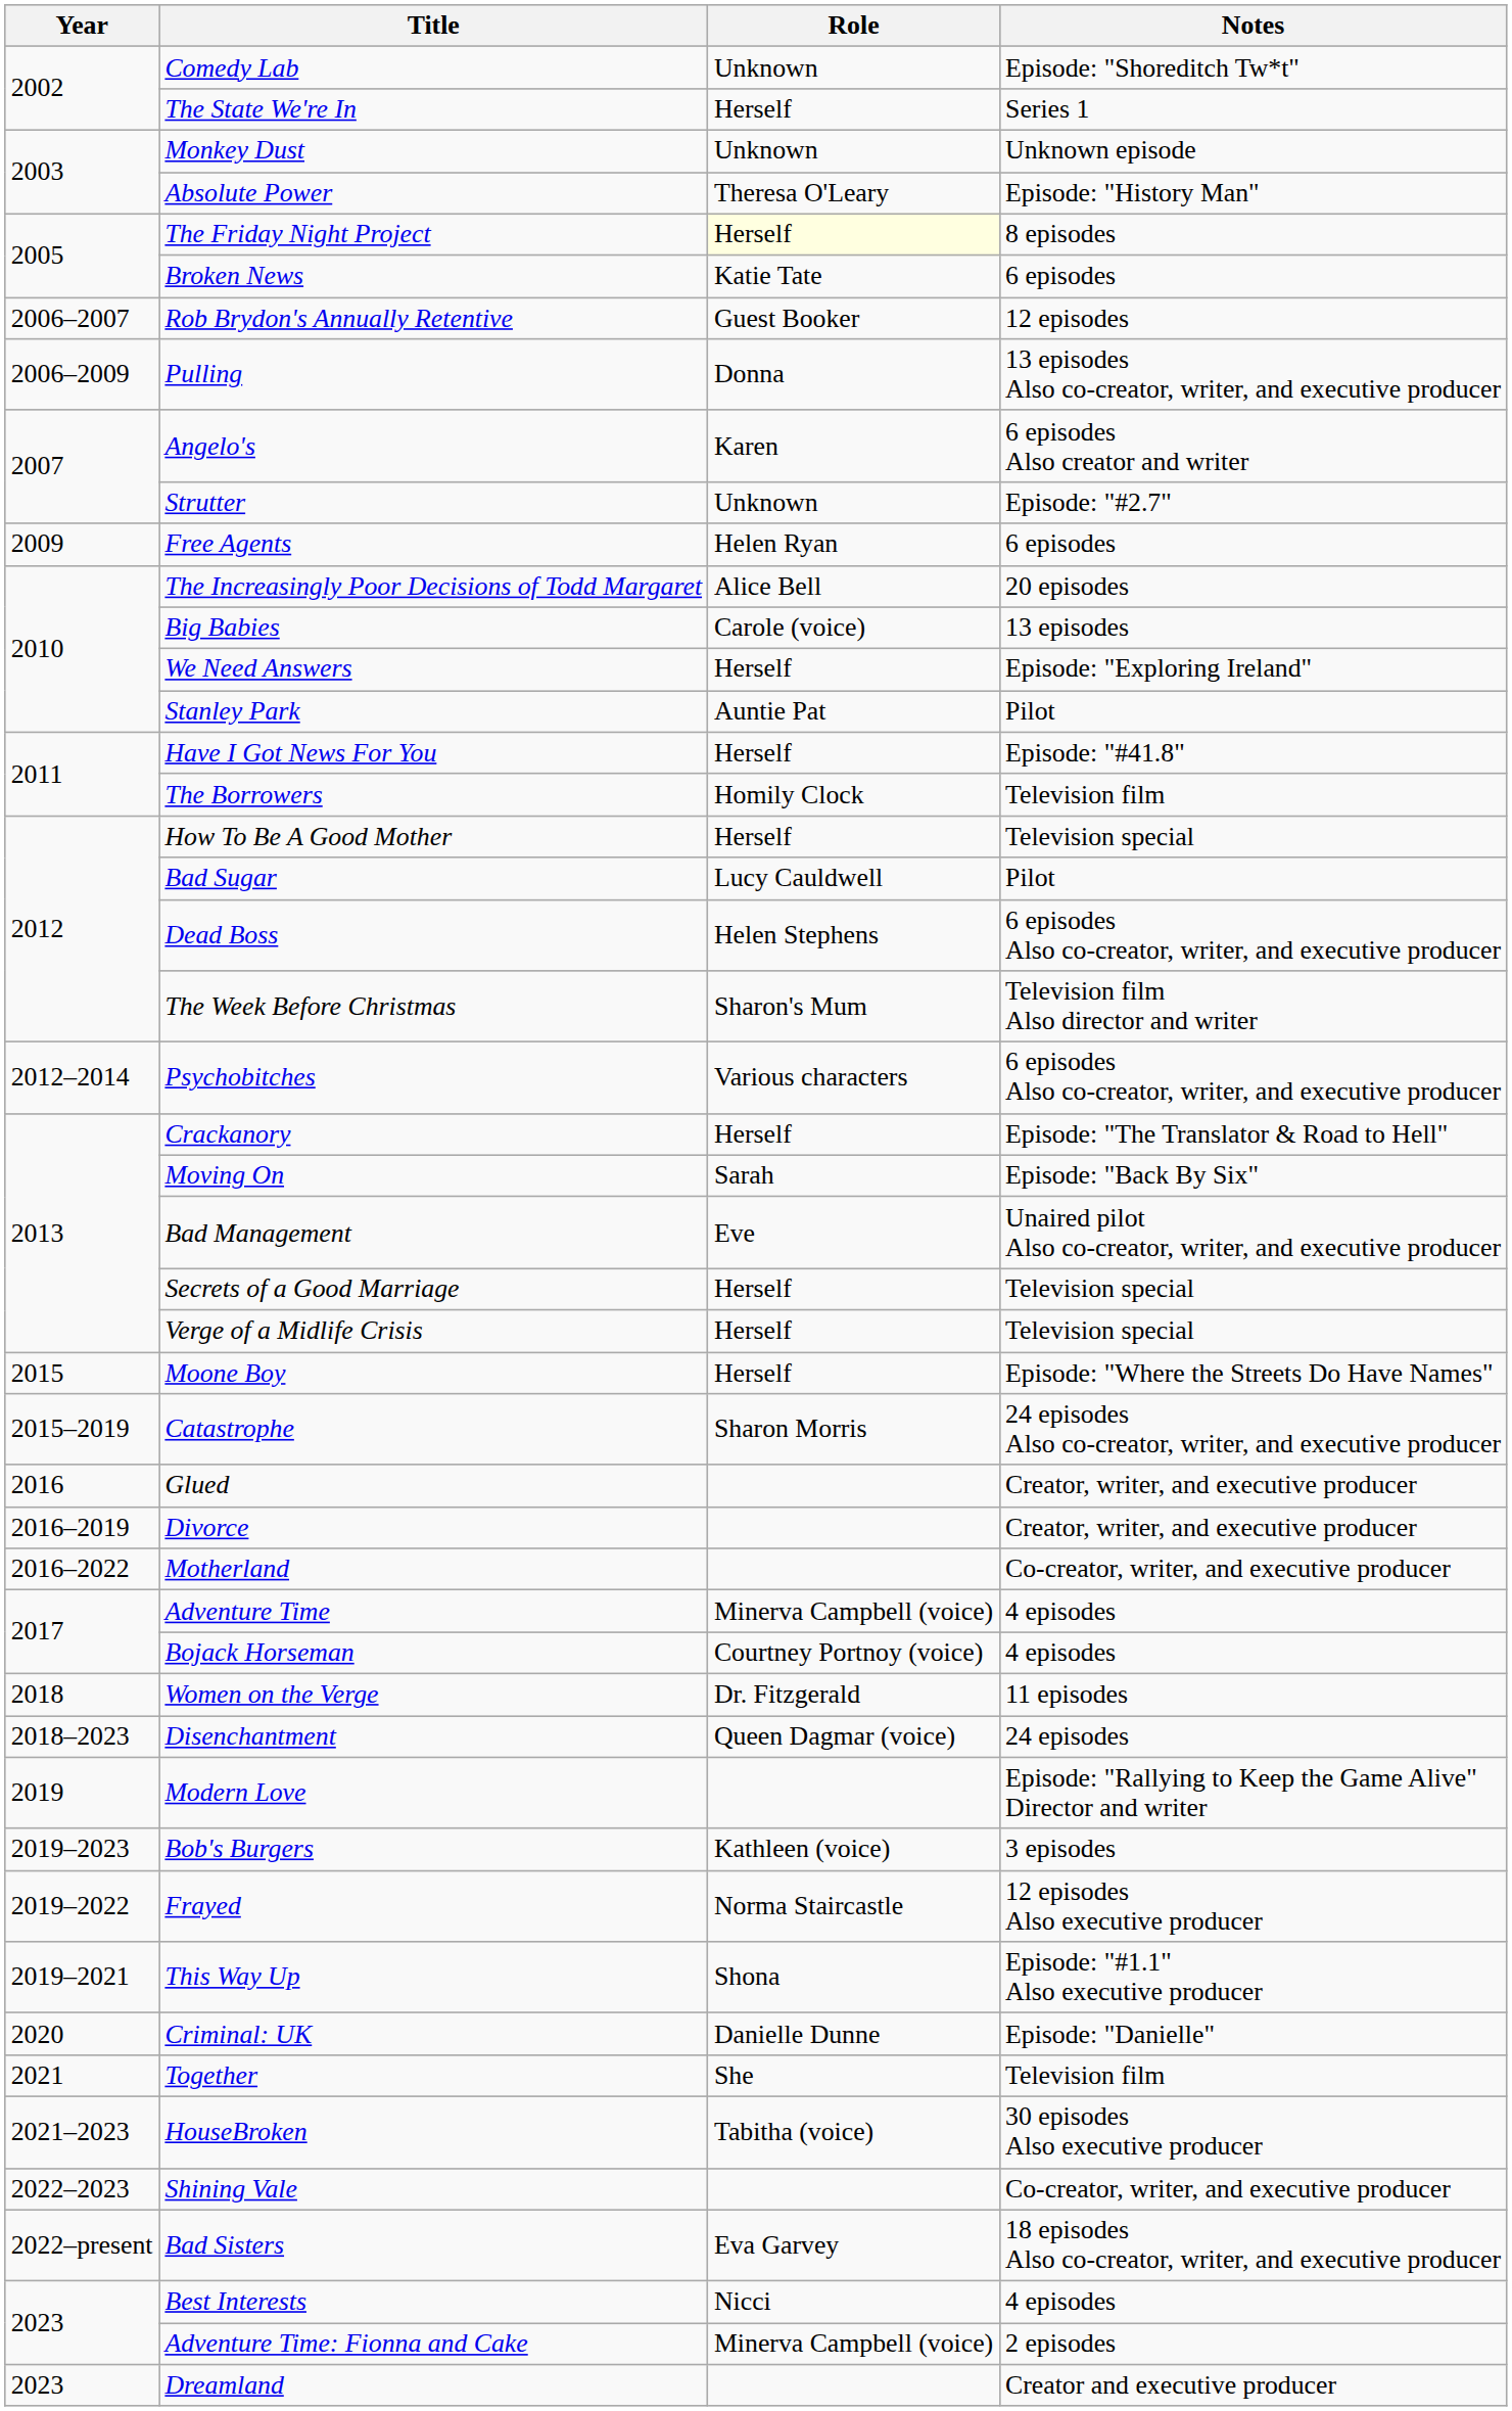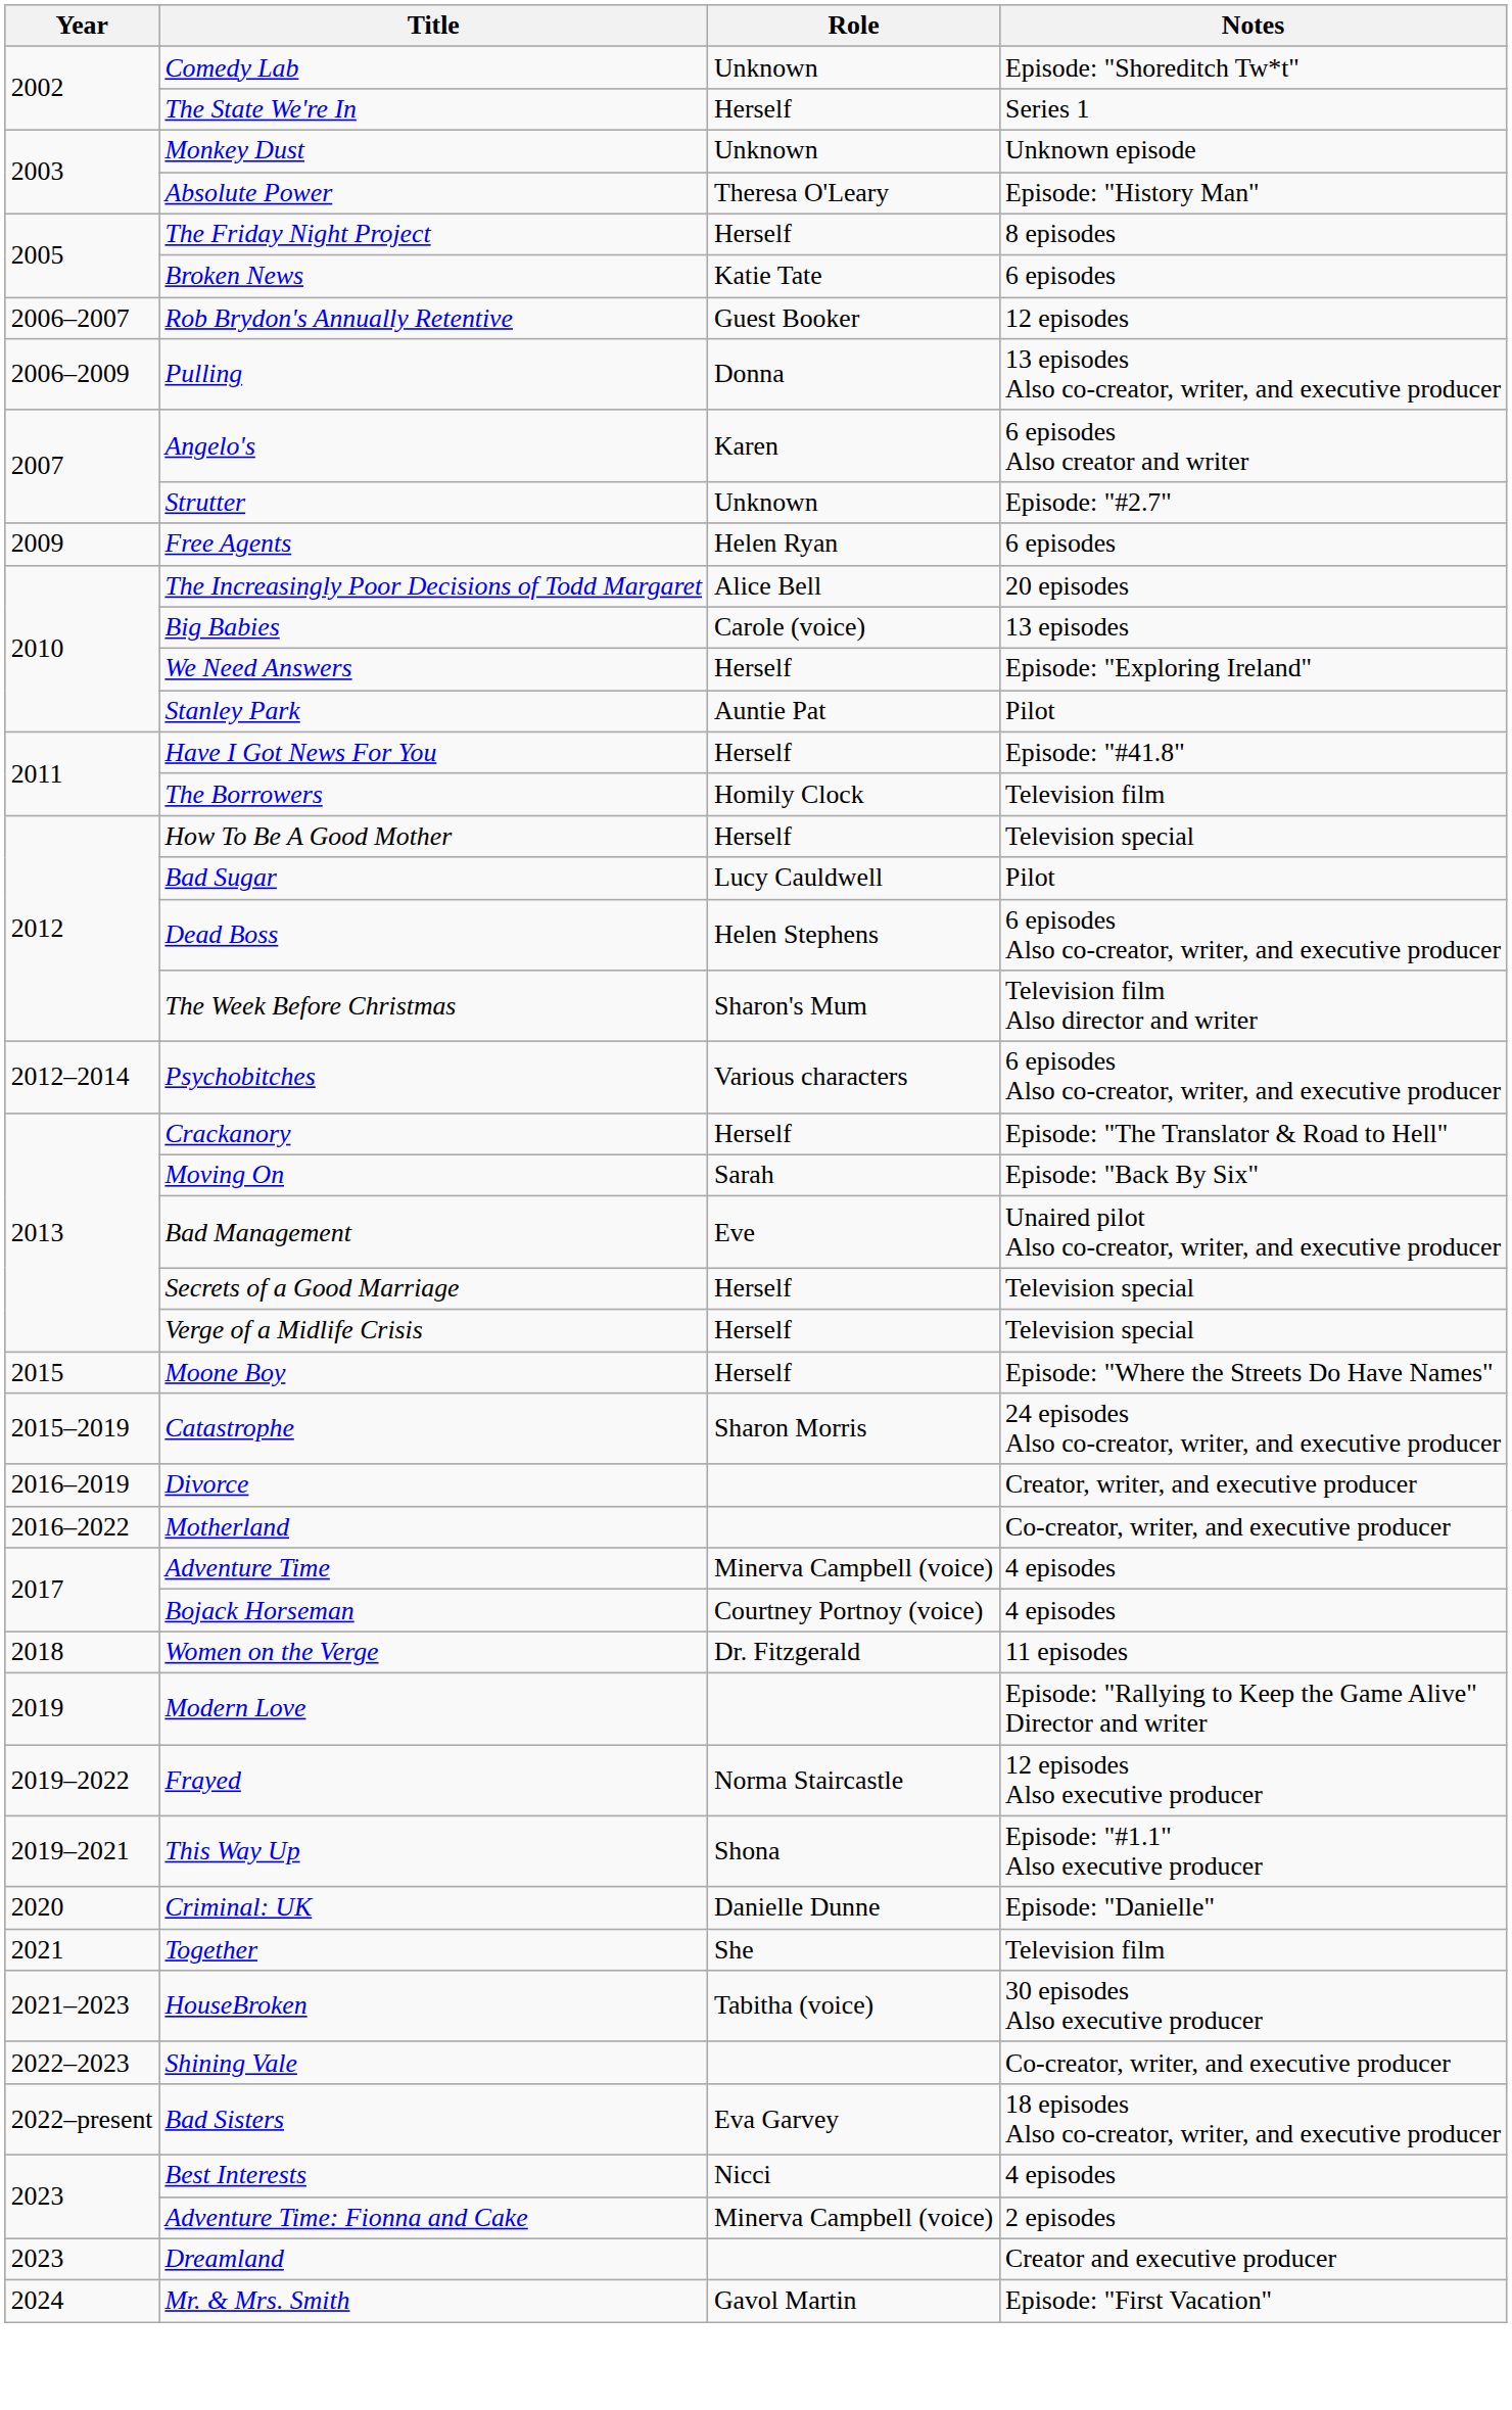 <table class="wikitable sortable">
 <tr>
 <th>Year</th>
 <th>Title</th>
 <th>Role</th>
 <th class="unsortable">Notes</th>
 </tr>
 <tr>
 <td rowspan="2">2002</td>
 <td><em><a href='#'>Comedy Lab</a></em></td>
 <td>Unknown</td>
 <td>Episode: "Shoreditch Tw*t"</td>
 </tr>
 <tr>
 <td><em><a href='#'>The State We're In</a></em></td>
 <td>Herself</td>
 <td>Series 1</td>
 </tr>
 <tr>
 <td rowspan="2">2003</td>
 <td><em><a href='#'>Monkey Dust</a></em></td>
 <td>Unknown</td>
 <td>Unknown episode</td>
 </tr>
 <tr>
 <td><em><a href='#'>Absolute Power</a></em></td>
 <td>Theresa O'Leary</td>
 <td>Episode: "History Man"</td>
 </tr>
 <tr>
 <td rowspan="2">2005</td>
 <td><em><a href='#'>The Friday Night Project</a></em></td>
-<td style="background: lightyellow;">Herself</td>
+<td>Herself</td>
 <td>8 episodes</td>
 </tr>
 <tr>
 <td><em><a href='#'>Broken News</a></em></td>
 <td>Katie Tate</td>
 <td>6 episodes</td>
 </tr>
 <tr>
 <td>2006–2007</td>
 <td><em><a href='#'>Rob Brydon's Annually Retentive</a></em></td>
 <td>Guest Booker</td>
 <td>12 episodes</td>
 </tr>
 <tr>
 <td>2006–2009</td>
 <td><em><a href='#'>Pulling</a></em></td>
 <td>Donna</td>
 <td>13 episodes<br>Also co-creator, writer, and executive producer</td>
 </tr>
 <tr>
 <td rowspan="2">2007</td>
 <td><em><a href='#'>Angelo's</a></em></td>
 <td>Karen</td>
 <td>6 episodes<br>Also creator and writer</td>
 </tr>
 <tr>
 <td><em><a href='#'>Strutter</a></em></td>
 <td>Unknown</td>
 <td>Episode: "#2.7"</td>
 </tr>
 <tr>
 <td>2009</td>
 <td><em><a href='#'>Free Agents</a></em></td>
 <td>Helen Ryan</td>
 <td>6 episodes</td>
 </tr>
 <tr>
 <td rowspan="4">2010</td>
 <td><em><a href='#'>The Increasingly Poor Decisions of Todd Margaret</a></em></td>
 <td>Alice Bell</td>
 <td>20 episodes</td>
 </tr>
 <tr>
 <td><em><a href='#'>Big Babies</a></em></td>
 <td>Carole (voice)</td>
 <td>13 episodes</td>
 </tr>
 <tr>
 <td><em><a href='#'>We Need Answers</a></em></td>
 <td>Herself</td>
 <td>Episode: "Exploring Ireland"</td>
 </tr>
 <tr>
 <td><em><a href='#'>Stanley Park</a></em></td>
 <td>Auntie Pat</td>
 <td>Pilot</td>
 </tr>
 <tr>
 <td rowspan="2">2011</td>
 <td><em><a href='#'>Have I Got News For You</a></em></td>
 <td>Herself</td>
 <td>Episode: "#41.8"</td>
 </tr>
 <tr>
 <td><em><a href='#'>The Borrowers</a></em></td>
 <td>Homily Clock</td>
 <td>Television film</td>
 </tr>
 <tr>
 <td rowspan="4">2012</td>
 <td><em>How To Be A Good Mother</em></td>
 <td>Herself</td>
 <td>Television special</td>
 </tr>
 <tr>
 <td><em><a href='#'>Bad Sugar</a></em></td>
 <td>Lucy Cauldwell</td>
 <td>Pilot</td>
 </tr>
 <tr>
 <td><em><a href='#'>Dead Boss</a></em></td>
 <td>Helen Stephens</td>
 <td>6 episodes<br>Also co-creator, writer, and executive producer</td>
 </tr>
 <tr>
 <td><em>The Week Before Christmas</em></td>
 <td>Sharon's Mum</td>
 <td>Television film<br>Also director and writer</td>
 </tr>
 <tr>
 <td>2012–2014</td>
 <td><em><a href='#'>Psychobitches</a></em></td>
 <td>Various characters</td>
 <td>6 episodes<br>Also co-creator, writer, and executive producer</td>
 </tr>
 <tr>
 <td rowspan="5">2013</td>
 <td><em><a href='#'>Crackanory</a></em></td>
 <td>Herself</td>
 <td>Episode: "The Translator & Road to Hell"</td>
 </tr>
 <tr>
 <td><em><a href='#'>Moving On</a></em></td>
 <td>Sarah</td>
 <td>Episode: "Back By Six"</td>
 </tr>
 <tr>
 <td><em>Bad Management</em></td>
 <td>Eve</td>
 <td>Unaired pilot<br>Also co-creator, writer, and executive producer</td>
 </tr>
 <tr>
 <td><em>Secrets of a Good Marriage</em></td>
 <td>Herself</td>
 <td>Television special</td>
 </tr>
 <tr>
 <td><em>Verge of a Midlife Crisis</em></td>
 <td>Herself</td>
 <td>Television special</td>
 </tr>
 <tr>
 <td>2015</td>
 <td><em><a href='#'>Moone Boy</a></em></td>
 <td>Herself</td>
 <td>Episode: "Where the Streets Do Have Names"</td>
 </tr>
 <tr>
 <td>2015–2019</td>
 <td><em><a href='#'>Catastrophe</a></em></td>
 <td>Sharon Morris</td>
 <td>24 episodes<br>Also co-creator, writer, and executive producer</td>
 </tr>
 <tr>
-<td>2016</td>
-<td><em>Glued</em></td>
-<td></td>
-<td>Creator, writer, and executive producer</td>
-</tr>
-<tr>
 <td>2016–2019</td>
 <td><em><a href='#'>Divorce</a></em></td>
 <td></td>
 <td>Creator, writer, and executive producer</td>
 </tr>
 <tr>
 <td>2016–2022</td>
 <td><a href='#'><em>Motherland</em></a></td>
 <td></td>
 <td>Co-creator, writer, and executive producer</td>
 </tr>
 <tr>
 <td rowspan="2">2017</td>
 <td><em><a href='#'>Adventure Time</a></em></td>
 <td>Minerva Campbell (voice)</td>
 <td>4 episodes</td>
 </tr>
 <tr>
 <td><em><a href='#'>Bojack Horseman</a></em></td>
 <td>Courtney Portnoy (voice)</td>
 <td>4 episodes</td>
 </tr>
 <tr>
 <td>2018</td>
 <td><em><a href='#'>Women on the Verge</a></em></td>
 <td>Dr. Fitzgerald</td>
 <td>11 episodes</td>
 </tr>
 <tr>
-<td>2018–2023</td>
-<td><em><a href='#'>Disenchantment</a></em></td>
-<td>Queen Dagmar (voice)</td>
-<td>24 episodes</td>
-</tr>
-<tr>
 <td>2019</td>
 <td><em><a href='#'>Modern Love</a></em></td>
 <td></td>
 <td>Episode: "Rallying to Keep the Game Alive"<br>Director and writer</td>
-</tr>
-<tr>
-<td>2019–2023</td>
-<td><em><a href='#'>Bob's Burgers</a></em></td>
-<td>Kathleen (voice)</td>
-<td>3 episodes</td>
 </tr>
 <tr>
 <td>2019–2022</td>
 <td><em><a href='#'>Frayed</a></em></td>
 <td>Norma Staircastle</td>
 <td>12 episodes<br>Also executive producer</td>
 </tr>
 <tr>
 <td>2019–2021</td>
 <td><em><a href='#'>This Way Up</a></em></td>
 <td>Shona</td>
 <td>Episode: "#1.1"<br>Also executive producer</td>
 </tr>
 <tr>
 <td>2020</td>
 <td><em><a href='#'>Criminal: UK</a></em></td>
 <td>Danielle Dunne</td>
 <td>Episode: "Danielle"</td>
 </tr>
 <tr>
 <td>2021</td>
 <td><em><a href='#'>Together</a></em></td>
 <td>She</td>
 <td>Television film</td>
 </tr>
 <tr>
 <td>2021–2023</td>
 <td><em><a href='#'>HouseBroken</a></em></td>
 <td>Tabitha (voice)</td>
 <td>30 episodes<br>Also executive producer</td>
 </tr>
 <tr>
 <td>2022–2023</td>
 <td><em><a href='#'>Shining Vale</a></em></td>
 <td></td>
 <td>Co-creator, writer, and executive producer</td>
 </tr>
 <tr>
 <td>2022–present</td>
 <td><em><a href='#'>Bad Sisters</a></em></td>
 <td>Eva Garvey</td>
 <td>18 episodes<br>Also co-creator, writer, and executive producer</td>
 </tr>
 <tr>
 <td rowspan="2">2023</td>
 <td><em><a href='#'>Best Interests</a></em></td>
 <td>Nicci</td>
 <td>4 episodes</td>
 </tr>
 <tr>
 <td><em><a href='#'>Adventure Time: Fionna and Cake</a></em></td>
 <td>Minerva Campbell (voice)</td>
 <td>2 episodes</td>
 </tr>
 <tr>
 <td>2023</td>
 <td><em><a href='#'>Dreamland</a></em></td>
 <td></td>
 <td>Creator and executive producer</td>
 </tr>
+<tr>
+<td>2024</td>
+<td><em><a href='#'>Mr. & Mrs. Smith</a></em></td>
+<td>Gavol Martin</td>
+<td>Episode: "First Vacation"</td>
+</tr>
 </table>
